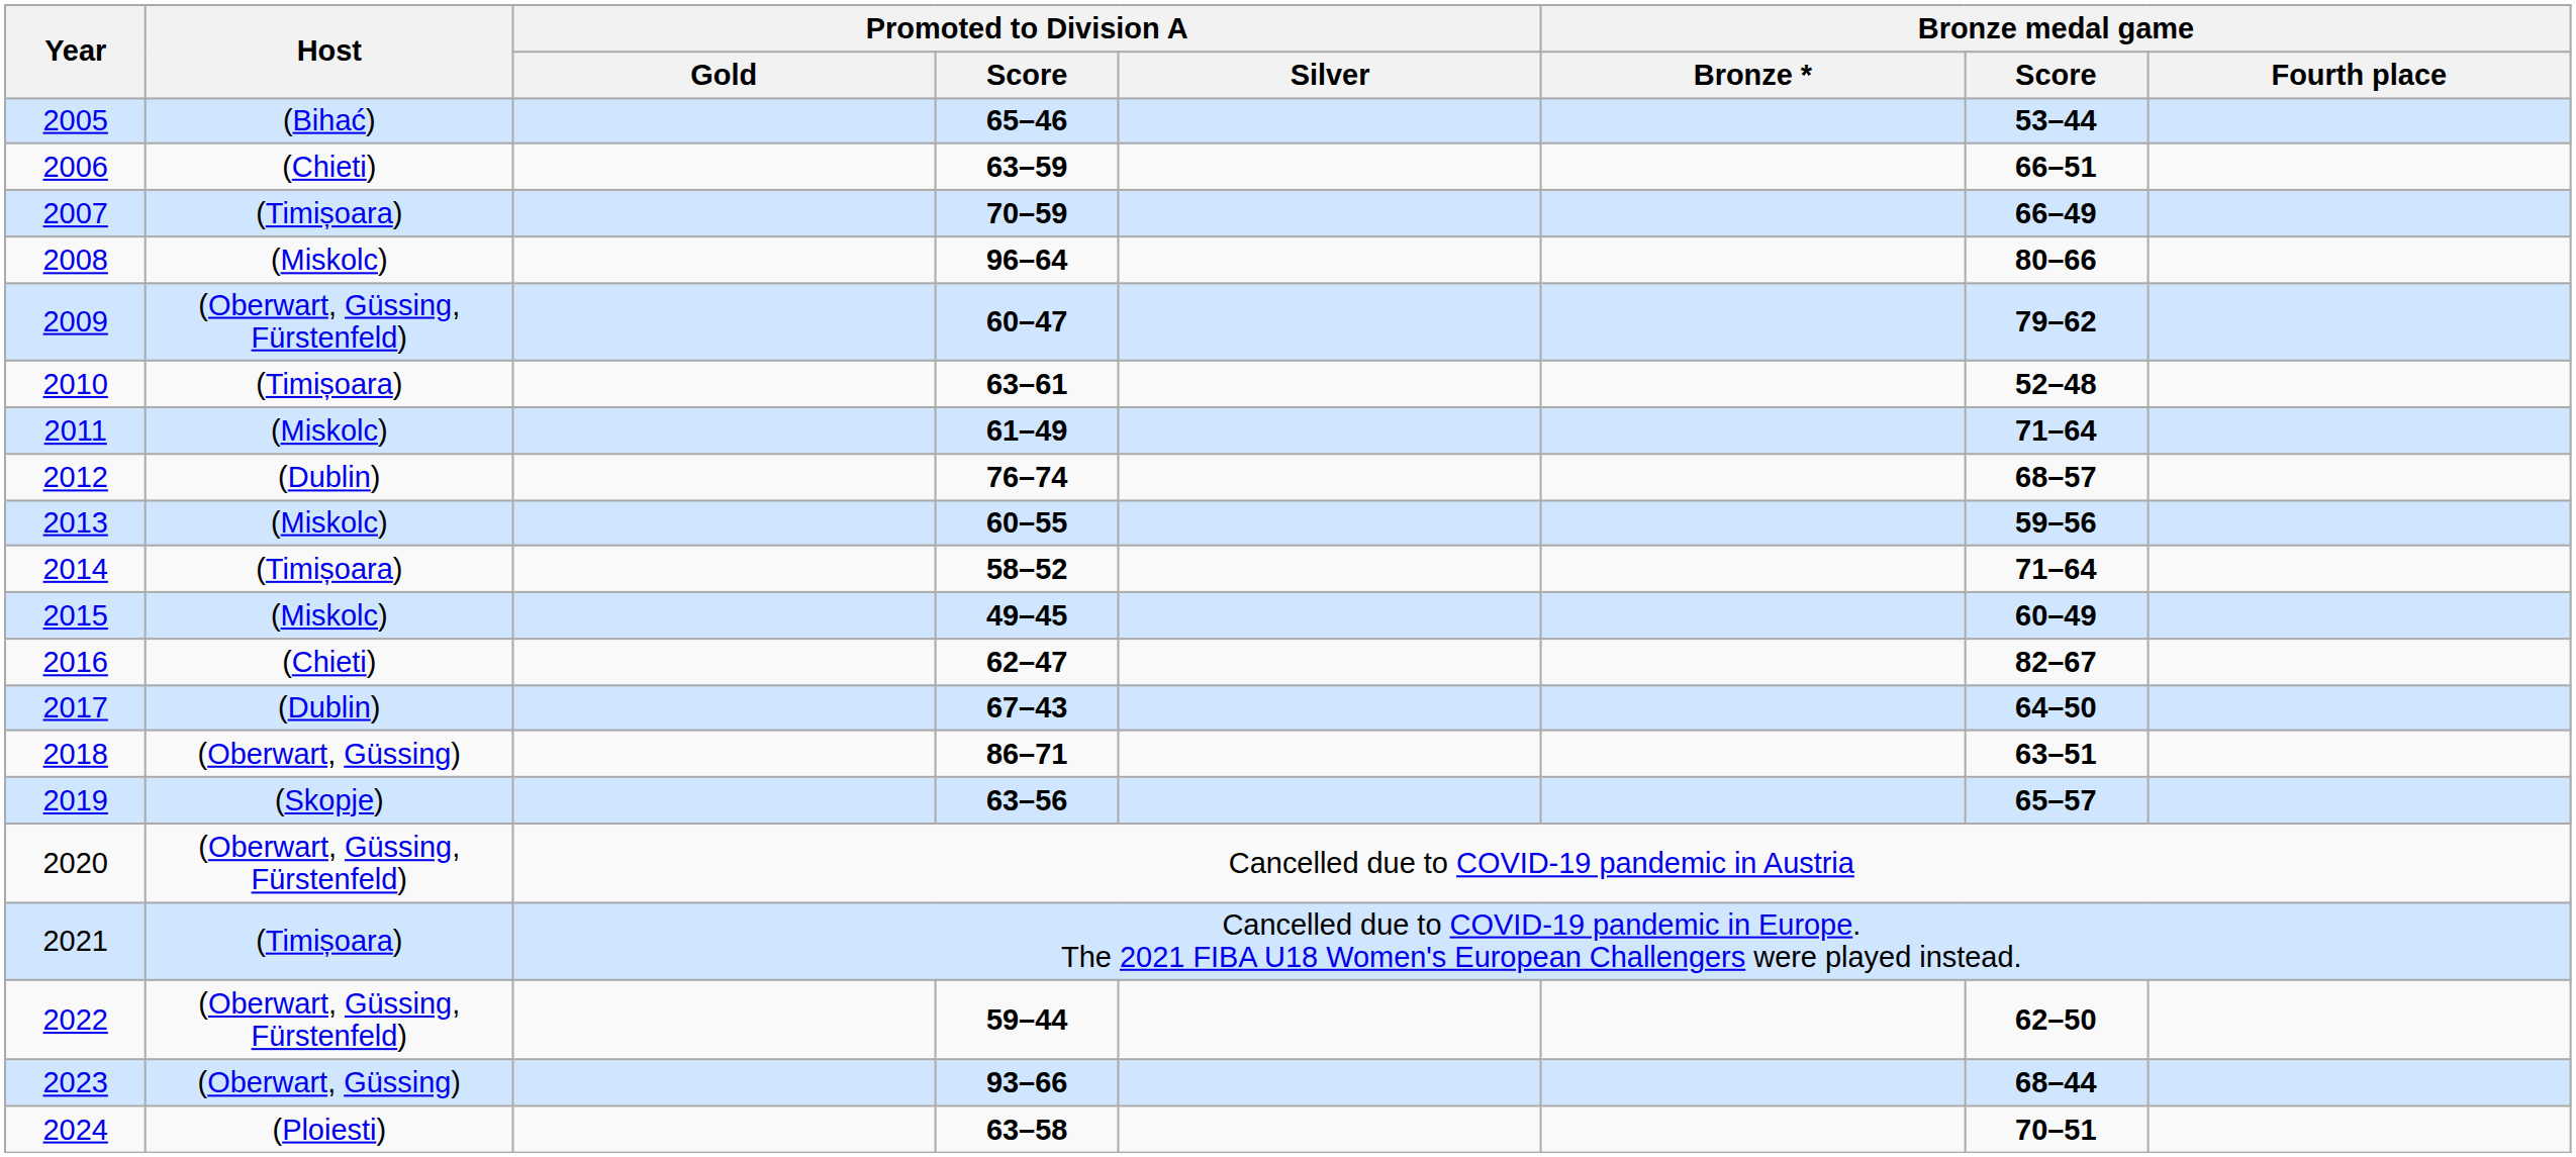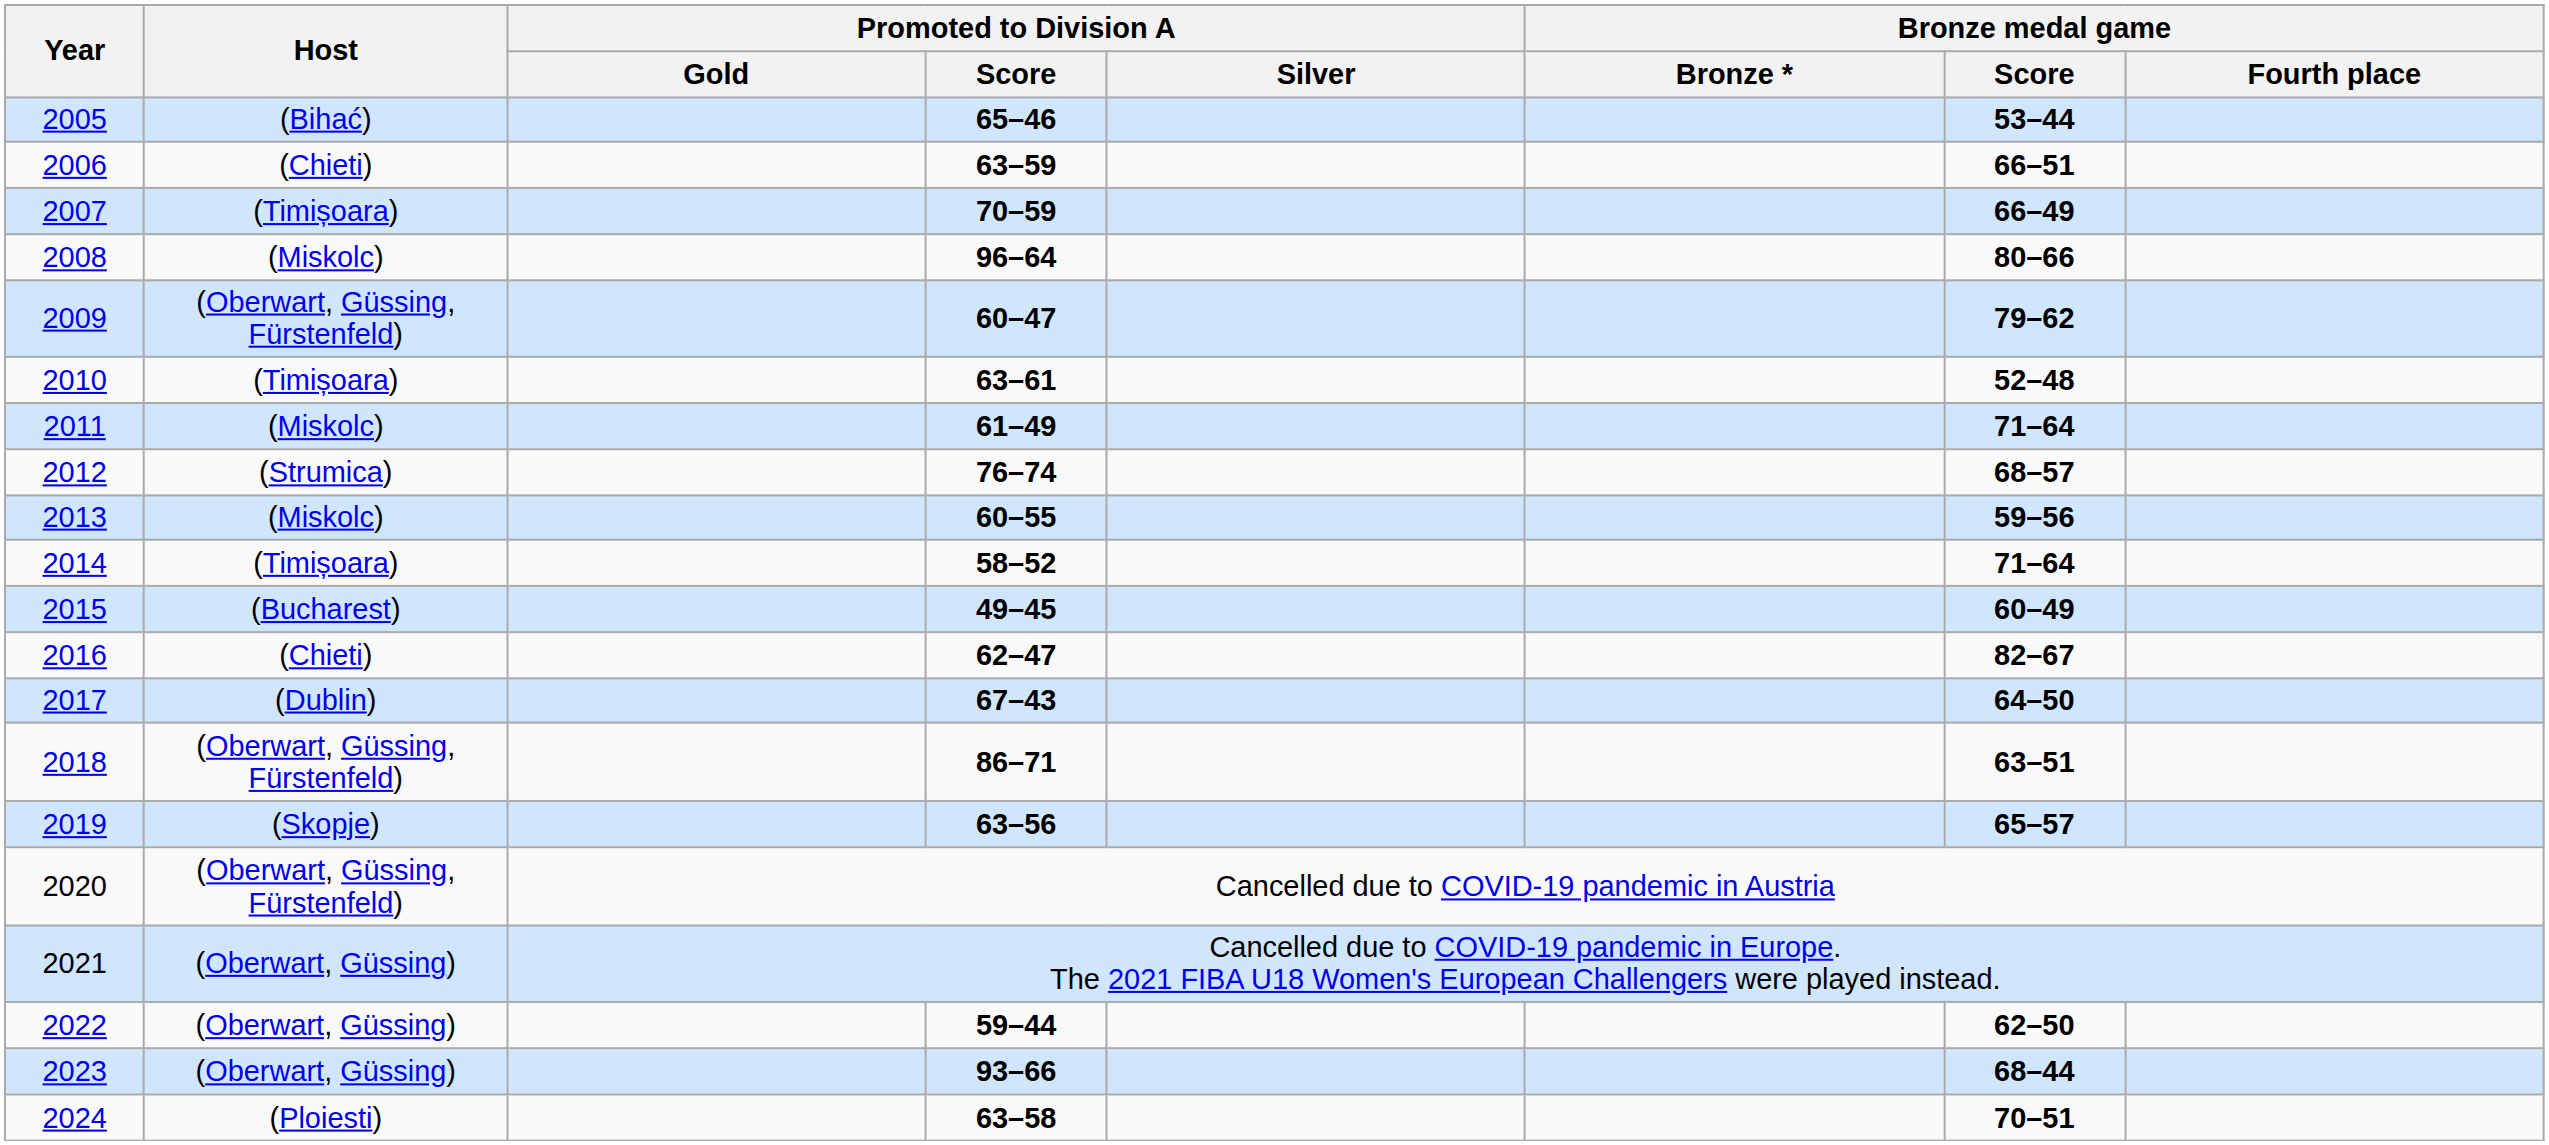 <table class=wikitable style="text-align:center; font-size:90%; width:100%">
 <tr>
 <th rowspan=2 width=5%>Year</th>
 <th rowspan=2 width=13%>Host</th>
 <th colspan=3>Promoted to Division A</th>
 <th colspan=3>Bronze medal game</th>
 </tr>
 <tr>
 <th width=15%>Gold</th>
 <th width=6.5%>Score</th>
 <th width=15%>Silver</th>
 <th width=15%>Bronze *</th>
 <th width=6.5%>Score</th>
 <th width=15%>Fourth place</th>
 </tr>
 <tr style="background:#D0E6FF;">
 <td><a href='#'>2005</a></td>
 <td> (<a href='#'>Bihać</a>)</td>
 <td><strong></strong></td>
 <td><strong>65–46</strong></td>
 <td></td>
 <td></td>
 <td><strong>53–44</strong></td>
 <td></td>
 </tr>
 <tr>
 <td><a href='#'>2006</a></td>
 <td> (<a href='#'>Chieti</a>)</td>
 <td><strong></strong></td>
 <td><strong>63–59</strong></td>
 <td></td>
 <td></td>
 <td><strong>66–51</strong></td>
 <td></td>
 </tr>
 <tr style="background:#D0E6FF;">
 <td><a href='#'>2007</a></td>
 <td> (<a href='#'>Timișoara</a>)</td>
 <td><strong></strong></td>
 <td><strong>70–59</strong></td>
 <td></td>
 <td></td>
 <td><strong>66–49</strong></td>
 <td></td>
 </tr>
 <tr>
 <td><a href='#'>2008</a></td>
 <td> (<a href='#'>Miskolc</a>)</td>
 <td><strong></strong></td>
 <td><strong>96–64</strong></td>
 <td></td>
 <td></td>
 <td><strong>80–66</strong></td>
 <td></td>
 </tr>
 <tr style="background:#D0E6FF;">
 <td><a href='#'>2009</a></td>
 <td> (<a href='#'>Oberwart</a>, <a href='#'>Güssing</a>, <a href='#'>Fürstenfeld</a>)</td>
 <td><strong></strong></td>
 <td><strong>60–47</strong></td>
 <td></td>
 <td></td>
 <td><strong>79–62</strong></td>
 <td></td>
 </tr>
 <tr>
 <td><a href='#'>2010</a></td>
 <td> (<a href='#'>Timișoara</a>)</td>
 <td><strong></strong></td>
 <td><strong>63–61</strong></td>
 <td></td>
 <td></td>
 <td><strong>52–48</strong></td>
 <td></td>
 </tr>
 <tr style="background:#D0E6FF;">
 <td><a href='#'>2011</a></td>
 <td> (<a href='#'>Miskolc</a>)</td>
 <td><strong></strong></td>
 <td><strong>61–49</strong></td>
 <td></td>
 <td></td>
 <td><strong>71–64</strong></td>
 <td></td>
 </tr>
 <tr>
 <td><a href='#'>2012</a></td>
-<td> (<a href='#'>Dublin</a>)</td>
+<td> (<a href='#'>Strumica</a>)</td>
 <td><strong></strong></td>
 <td><strong>76–74</strong></td>
 <td></td>
 <td></td>
 <td><strong>68–57</strong></td>
 <td></td>
 </tr>
 <tr style="background:#D0E6FF;">
 <td><a href='#'>2013</a></td>
 <td> (<a href='#'>Miskolc</a>)</td>
 <td><strong></strong></td>
 <td><strong>60–55</strong></td>
 <td></td>
 <td></td>
 <td><strong>59–56</strong></td>
 <td></td>
 </tr>
 <tr>
 <td><a href='#'>2014</a></td>
 <td> (<a href='#'>Timișoara</a>)</td>
 <td><strong></strong></td>
 <td><strong>58–52</strong></td>
 <td></td>
 <td></td>
 <td><strong>71–64</strong></td>
 <td></td>
 </tr>
 <tr style="background:#D0E6FF;">
 <td><a href='#'>2015</a></td>
-<td> (<a href='#'>Miskolc</a>)</td>
+<td> (<a href='#'>Bucharest</a>)</td>
 <td><strong></strong></td>
 <td><strong>49–45</strong></td>
 <td></td>
 <td></td>
 <td><strong>60–49</strong></td>
 <td></td>
 </tr>
 <tr>
 <td><a href='#'>2016</a></td>
 <td> (<a href='#'>Chieti</a>)</td>
 <td><strong></strong></td>
 <td><strong>62–47</strong></td>
 <td></td>
 <td></td>
 <td><strong>82–67</strong></td>
 <td></td>
 </tr>
 <tr style="background:#D0E6FF;">
 <td><a href='#'>2017</a></td>
 <td> (<a href='#'>Dublin</a>)</td>
 <td><strong></strong></td>
 <td><strong>67–43</strong></td>
 <td></td>
 <td></td>
 <td><strong>64–50</strong></td>
 <td></td>
 </tr>
 <tr>
 <td><a href='#'>2018</a></td>
-<td> (<a href='#'>Oberwart</a>, <a href='#'>Güssing</a>)</td>
+<td> (<a href='#'>Oberwart</a>, <a href='#'>Güssing</a>, <a href='#'>Fürstenfeld</a>)</td>
 <td><strong></strong></td>
 <td><strong>86–71</strong></td>
 <td></td>
 <td></td>
 <td><strong>63–51</strong></td>
 <td></td>
 </tr>
 <tr style="background:#D0E6FF;">
 <td><a href='#'>2019</a></td>
 <td> (<a href='#'>Skopje</a>)</td>
 <td><strong></strong></td>
 <td><strong>63–56</strong></td>
 <td></td>
 <td></td>
 <td><strong>65–57</strong></td>
 <td></td>
 </tr>
 <tr>
 <td>2020</td>
 <td> (<a href='#'>Oberwart</a>, <a href='#'>Güssing</a>, <a href='#'>Fürstenfeld</a>)</td>
 <td colspan=6>Cancelled due to <a href='#'>COVID-19 pandemic in Austria</a></td>
 </tr>
 <tr style="background:#D0E6FF;">
 <td>2021</td>
-<td> (<a href='#'>Timișoara</a>)</td>
+<td> (<a href='#'>Oberwart</a>, <a href='#'>Güssing</a>)</td>
 <td colspan=6>Cancelled due to <a href='#'>COVID-19 pandemic in Europe</a>.<br>The <a href='#'>2021 FIBA U18 Women's European Challengers</a> were played instead.</td>
 </tr>
 <tr>
 <td><a href='#'>2022</a></td>
-<td> (<a href='#'>Oberwart</a>, <a href='#'>Güssing</a>, <a href='#'>Fürstenfeld</a>)</td>
+<td> (<a href='#'>Oberwart</a>, <a href='#'>Güssing</a>)</td>
 <td><strong></strong></td>
 <td><strong>59–44</strong></td>
 <td></td>
 <td></td>
 <td><strong>62–50</strong></td>
 <td></td>
 </tr>
 <tr style="background:#D0E6FF;">
 <td><a href='#'>2023</a></td>
 <td> (<a href='#'>Oberwart</a>, <a href='#'>Güssing</a>)</td>
 <td><strong></strong></td>
 <td><strong>93–66</strong></td>
 <td></td>
 <td></td>
 <td><strong>68–44</strong></td>
 <td></td>
 </tr>
 <tr>
 <td><a href='#'>2024</a></td>
 <td> (<a href='#'>Ploiesti</a>)</td>
 <td><strong></strong></td>
 <td><strong>63–58</strong></td>
 <td></td>
 <td></td>
 <td><strong>70–51</strong></td>
 <td></td>
 </tr>
 </table>
